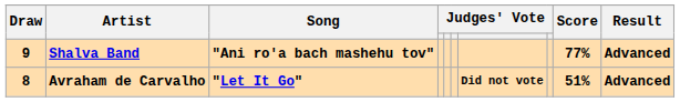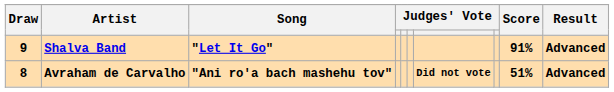 <table class="sortable wikitable" style="margin: 1em auto 1em auto; text-align:center; font-size:90%; line-height:18px;">
 <tr>
 </tr>
 <tr>
 <th rowspan="2">Draw</th>
 <th rowspan="2">Artist</th>
 <th rowspan="2">Song</th>
 <th colspan="5" class="unsortable">Judges' Vote</th>
 <th rowspan="2">Score</th>
 <th rowspan="2">Result</th>
 </tr>
 <tr>
 <th class="unsortable"></th>
 <th class="unsortable"></th>
 <th class="unsortable"></th>
 <th class="unsortable"></th>
 <th class="unsortable"></th>
 </tr>
 <tr style="font-weight:bold; background:navajowhite;">
 <td>9</td>
 <td align="left"><a href='#'>Shalva Band</a></td>
-<td align="left">"Ani ro'a bach mashehu tov"</td>
+<td align="left">"<a href='#'>Let It Go</a>"</td>
 <td></td>
 <td></td>
 <td></td>
 <td></td>
 <td></td>
-<td>77%</td>
+<td>91%</td>
 <td>Advanced</td>
 </tr>
 <tr style="font-weight:bold; background:navajowhite;">
 <td>8</td>
 <td align="left">Avraham de Carvalho</td>
-<td align="left">"<a href='#'>Let It Go</a>"</td>
+<td align="left">"Ani ro'a bach mashehu tov"</td>
 <td></td>
 <td></td>
 <td></td>
 <td><small>Did not vote</small></td>
 <td></td>
 <td>51%</td>
 <td>Advanced</td>
 </tr>
 </table>
